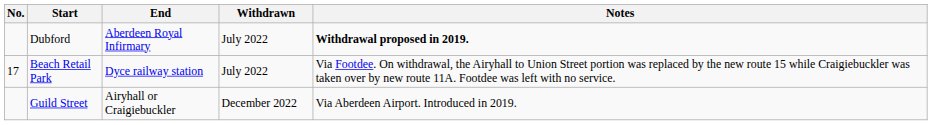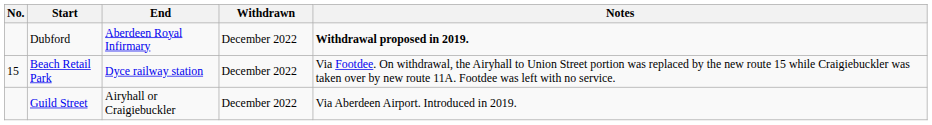 <table class="wikitable">
 <tr>
 <th>No.</th>
 <th>Start</th>
 <th width=150>End</th>
 <th width=120>Withdrawn</th>
 <th>Notes</th>
 </tr>
 <tr>
 <td></td>
 <td>Dubford</td>
 <td><a href='#'>Aberdeen Royal Infirmary</a></td>
-<td>July 2022</td>
+<td>December 2022</td>
 <td><strong>Withdrawal proposed in 2019.</strong></td>
 </tr>
 <tr>
-<td>17</td>
+<td>15</td>
 <td><a href='#'>Beach Retail Park</a></td>
 <td><a href='#'>Dyce railway station</a></td>
-<td>July 2022</td>
+<td>December 2022</td>
 <td>Via <a href='#'>Footdee</a>. On withdrawal, the Airyhall to Union Street portion was replaced by the new route 15 while Craigiebuckler was taken over by new route 11A. Footdee was left with no service.</td>
 </tr>
 <tr>
 <td></td>
 <td><a href='#'>Guild Street</a></td>
 <td>Airyhall or Craigiebuckler</td>
 <td>December 2022</td>
 <td>Via Aberdeen Airport. Introduced in 2019.</td>
 </tr>
 </table>
